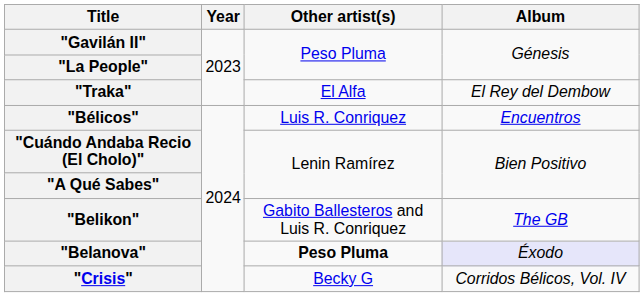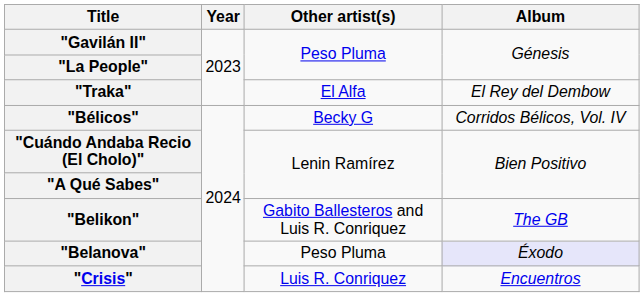 <table class="wikitable plainrowheaders" style="text-align:center;">
 <tr>
 <th scope="col" style="width:12em;">Title</th>
 <th scope="col">Year</th>
 <th scope="col" style="width:12em;">Other artist(s)</th>
 <th scope="col" style="width:12em;">Album</th>
 </tr>
 <tr>
 <th scope="row">"Gavilán II"</th>
 <td rowspan="3">2023</td>
 <td rowspan="2"><a href='#'>Peso Pluma</a></td>
 <td rowspan="2"><em>Génesis</em></td>
 </tr>
 <tr>
 <th scope="row">"La People"</th>
 </tr>
 <tr>
 <th scope="row">"Traka"</th>
 <td><a href='#'>El Alfa</a></td>
 <td><em>El Rey del Dembow</em></td>
 </tr>
 <tr>
 <th scope="row">"Bélicos"</th>
 <td rowspan="6">2024</td>
-<td><a href='#'>Luis R. Conriquez</a></td>
-<td><em><a href='#'>Encuentros</a></em></td>
+<td><a href='#'>Becky G</a></td>
+<td><em>Corridos Bélicos, Vol. IV</em></td>
 </tr>
 <tr>
 <th scope="row">"Cuándo Andaba Recio (El Cholo)"</th>
 <td rowspan="2">Lenin Ramírez</td>
 <td rowspan="2"><em>Bien Positivo</em></td>
 </tr>
 <tr>
 <th scope="row">"A Qué Sabes"</th>
 </tr>
 <tr>
 <th scope="row">"Belikon"</th>
 <td><a href='#'>Gabito Ballesteros</a> and Luis R. Conriquez</td>
 <td><em><a href='#'>The GB</a></em></td>
 </tr>
 <tr>
 <th scope="row">"Belanova"</th>
-<td><strong>Peso Pluma</strong></td>
+<td>Peso Pluma</td>
 <td style="background: lavender;"><em>Éxodo</em></td>
 </tr>
 <tr>
 <th scope="row">"<a href='#'>Crisis</a>"</th>
-<td><a href='#'>Becky G</a></td>
-<td><em>Corridos Bélicos, Vol. IV</em></td>
+<td><a href='#'>Luis R. Conriquez</a></td>
+<td><em><a href='#'>Encuentros</a></em></td>
 </tr>
 </table>
